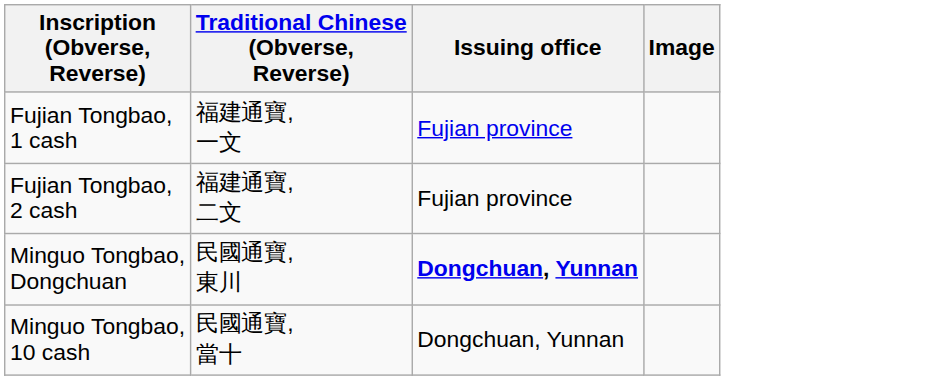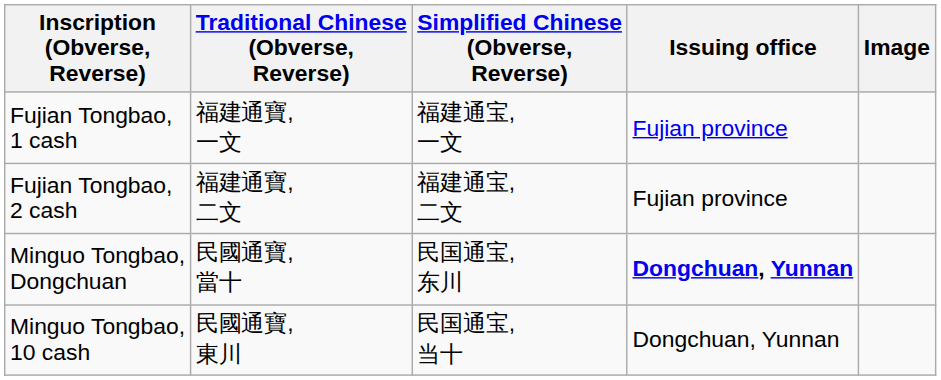 <table class="wikitable">
 <tr>
 <th>Inscription<br>(Obverse, <br>Reverse)</th>
 <th><a href='#'>Traditional Chinese</a><br>(Obverse, <br>Reverse)</th>
+<th><a href='#'>Simplified Chinese</a><br>(Obverse, <br>Reverse)</th>
 <th>Issuing office</th>
 <th>Image</th>
 </tr>
 <tr>
 <td>Fujian Tongbao, <br>1 cash</td>
 <td>福建通寶,<br>一文</td>
+<td>福建通宝,<br>一文</td>
 <td><a href='#'>Fujian province</a></td>
 <td></td>
 </tr>
 <tr>
 <td>Fujian Tongbao, <br>2 cash</td>
 <td>福建通寶,<br>二文</td>
+<td>福建通宝,<br>二文</td>
 <td>Fujian province</td>
 <td></td>
 </tr>
 <tr>
 <td>Minguo Tongbao, <br>Dongchuan</td>
-<td>民國通寶,<br>東川</td>
+<td>民國通寶,<br>當十</td>
+<td>民国通宝,<br>东川</td>
 <td><strong><a href='#'>Dongchuan</a>, <a href='#'>Yunnan</a></strong></td>
 <td></td>
 </tr>
 <tr>
 <td>Minguo Tongbao, <br>10 cash</td>
-<td>民國通寶,<br>當十</td>
+<td>民國通寶,<br>東川</td>
+<td>民国通宝,<br>当十</td>
 <td>Dongchuan, Yunnan</td>
 <td></td>
 </tr>
 </table>
